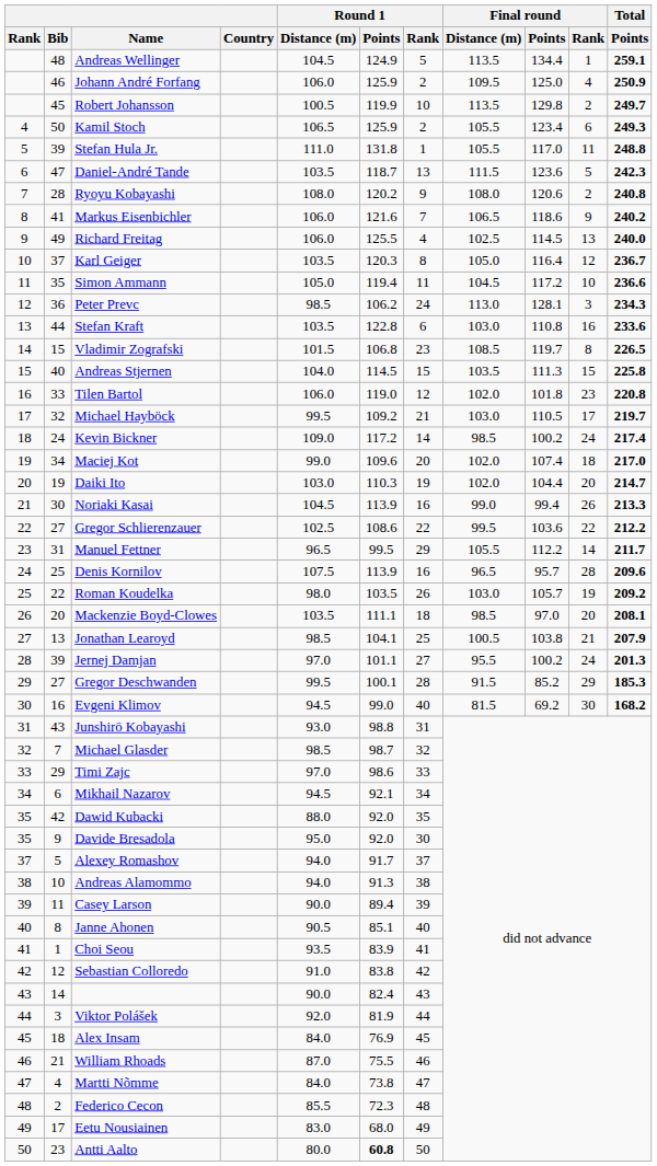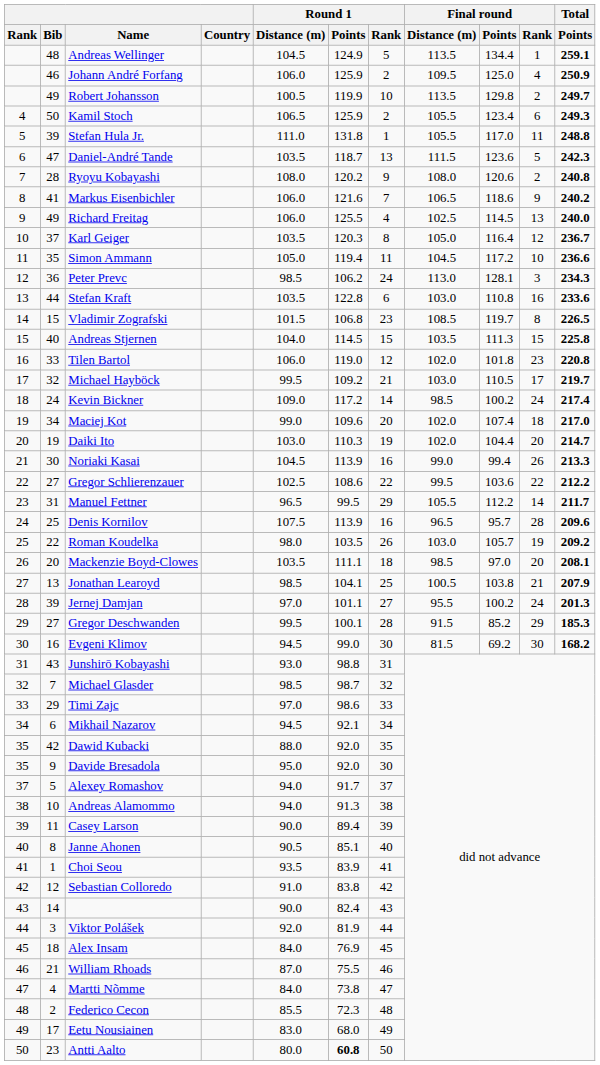 <table class="wikitable sortable" style="text-align:center">
 <tr>
 <th colspan=4></th>
 <th colspan=3>Round 1</th>
 <th colspan=3>Final round</th>
 <th>Total</th>
 </tr>
 <tr>
 <th>Rank</th>
 <th>Bib</th>
 <th>Name</th>
 <th>Country</th>
 <th>Distance (m)</th>
 <th>Points</th>
 <th>Rank</th>
 <th>Distance (m)</th>
 <th>Points</th>
 <th>Rank</th>
 <th>Points</th>
 </tr>
 <tr>
 <td></td>
 <td>48</td>
 <td align="left"><a href='#'>Andreas Wellinger</a></td>
 <td align="left"></td>
 <td>104.5</td>
 <td>124.9</td>
 <td>5</td>
 <td>113.5</td>
 <td>134.4</td>
 <td>1</td>
 <td><strong>259.1</strong></td>
 </tr>
 <tr>
 <td></td>
 <td>46</td>
 <td align="left"><a href='#'>Johann André Forfang</a></td>
 <td align="left"></td>
 <td>106.0</td>
 <td>125.9</td>
 <td>2</td>
 <td>109.5</td>
 <td>125.0</td>
 <td>4</td>
 <td><strong>250.9</strong></td>
 </tr>
 <tr>
 <td></td>
-<td>45</td>
+<td>49</td>
 <td align="left"><a href='#'>Robert Johansson</a></td>
 <td align="left"></td>
 <td>100.5</td>
 <td>119.9</td>
 <td>10</td>
 <td>113.5</td>
 <td>129.8</td>
 <td>2</td>
 <td><strong>249.7</strong></td>
 </tr>
 <tr>
 <td>4</td>
 <td>50</td>
 <td align="left"><a href='#'>Kamil Stoch</a></td>
 <td align="left"></td>
 <td>106.5</td>
 <td>125.9</td>
 <td>2</td>
 <td>105.5</td>
 <td>123.4</td>
 <td>6</td>
 <td><strong>249.3</strong></td>
 </tr>
 <tr>
 <td>5</td>
 <td>39</td>
 <td align="left"><a href='#'>Stefan Hula Jr.</a></td>
 <td align="left"></td>
 <td>111.0</td>
 <td>131.8</td>
 <td>1</td>
 <td>105.5</td>
 <td>117.0</td>
 <td>11</td>
 <td><strong>248.8</strong></td>
 </tr>
 <tr>
 <td>6</td>
 <td>47</td>
 <td align="left"><a href='#'>Daniel-André Tande</a></td>
 <td align="left"></td>
 <td>103.5</td>
 <td>118.7</td>
 <td>13</td>
 <td>111.5</td>
 <td>123.6</td>
 <td>5</td>
 <td><strong>242.3</strong></td>
 </tr>
 <tr>
 <td>7</td>
 <td>28</td>
 <td align="left"><a href='#'>Ryoyu Kobayashi</a></td>
 <td align="left"></td>
 <td>108.0</td>
 <td>120.2</td>
 <td>9</td>
 <td>108.0</td>
 <td>120.6</td>
 <td>2</td>
 <td><strong>240.8</strong></td>
 </tr>
 <tr>
 <td>8</td>
 <td>41</td>
 <td align="left"><a href='#'>Markus Eisenbichler</a></td>
 <td align="left"></td>
 <td>106.0</td>
 <td>121.6</td>
 <td>7</td>
 <td>106.5</td>
 <td>118.6</td>
 <td>9</td>
 <td><strong>240.2</strong></td>
 </tr>
 <tr>
 <td>9</td>
 <td>49</td>
 <td align="left"><a href='#'>Richard Freitag</a></td>
 <td align="left"></td>
 <td>106.0</td>
 <td>125.5</td>
 <td>4</td>
 <td>102.5</td>
 <td>114.5</td>
 <td>13</td>
 <td><strong>240.0</strong></td>
 </tr>
 <tr>
 <td>10</td>
 <td>37</td>
 <td align="left"><a href='#'>Karl Geiger</a></td>
 <td align="left"></td>
 <td>103.5</td>
 <td>120.3</td>
 <td>8</td>
 <td>105.0</td>
 <td>116.4</td>
 <td>12</td>
 <td><strong>236.7</strong></td>
 </tr>
 <tr>
 <td>11</td>
 <td>35</td>
 <td align="left"><a href='#'>Simon Ammann</a></td>
 <td align="left"></td>
 <td>105.0</td>
 <td>119.4</td>
 <td>11</td>
 <td>104.5</td>
 <td>117.2</td>
 <td>10</td>
 <td><strong>236.6</strong></td>
 </tr>
 <tr>
 <td>12</td>
 <td>36</td>
 <td align="left"><a href='#'>Peter Prevc</a></td>
 <td align="left"></td>
 <td>98.5</td>
 <td>106.2</td>
 <td>24</td>
 <td>113.0</td>
 <td>128.1</td>
 <td>3</td>
 <td><strong>234.3</strong></td>
 </tr>
 <tr>
 <td>13</td>
 <td>44</td>
 <td align="left"><a href='#'>Stefan Kraft</a></td>
 <td align="left"></td>
 <td>103.5</td>
 <td>122.8</td>
 <td>6</td>
 <td>103.0</td>
 <td>110.8</td>
 <td>16</td>
 <td><strong>233.6</strong></td>
 </tr>
 <tr>
 <td>14</td>
 <td>15</td>
 <td align="left"><a href='#'>Vladimir Zografski</a></td>
 <td align="left"></td>
 <td>101.5</td>
 <td>106.8</td>
 <td>23</td>
 <td>108.5</td>
 <td>119.7</td>
 <td>8</td>
 <td><strong>226.5</strong></td>
 </tr>
 <tr>
 <td>15</td>
 <td>40</td>
 <td align="left"><a href='#'>Andreas Stjernen</a></td>
 <td align="left"></td>
 <td>104.0</td>
 <td>114.5</td>
 <td>15</td>
 <td>103.5</td>
 <td>111.3</td>
 <td>15</td>
 <td><strong>225.8</strong></td>
 </tr>
 <tr>
 <td>16</td>
 <td>33</td>
 <td align="left"><a href='#'>Tilen Bartol</a></td>
 <td align="left"></td>
 <td>106.0</td>
 <td>119.0</td>
 <td>12</td>
 <td>102.0</td>
 <td>101.8</td>
 <td>23</td>
 <td><strong>220.8</strong></td>
 </tr>
 <tr>
 <td>17</td>
 <td>32</td>
 <td align="left"><a href='#'>Michael Hayböck</a></td>
 <td align="left"></td>
 <td>99.5</td>
 <td>109.2</td>
 <td>21</td>
 <td>103.0</td>
 <td>110.5</td>
 <td>17</td>
 <td><strong>219.7</strong></td>
 </tr>
 <tr>
 <td>18</td>
 <td>24</td>
 <td align="left"><a href='#'>Kevin Bickner</a></td>
 <td align="left"></td>
 <td>109.0</td>
 <td>117.2</td>
 <td>14</td>
 <td>98.5</td>
 <td>100.2</td>
 <td>24</td>
 <td><strong>217.4</strong></td>
 </tr>
 <tr>
 <td>19</td>
 <td>34</td>
 <td align="left"><a href='#'>Maciej Kot</a></td>
 <td align="left"></td>
 <td>99.0</td>
 <td>109.6</td>
 <td>20</td>
 <td>102.0</td>
 <td>107.4</td>
 <td>18</td>
 <td><strong>217.0</strong></td>
 </tr>
 <tr>
 <td>20</td>
 <td>19</td>
 <td align="left"><a href='#'>Daiki Ito</a></td>
 <td align="left"></td>
 <td>103.0</td>
 <td>110.3</td>
 <td>19</td>
 <td>102.0</td>
 <td>104.4</td>
 <td>20</td>
 <td><strong>214.7</strong></td>
 </tr>
 <tr>
 <td>21</td>
 <td>30</td>
 <td align="left"><a href='#'>Noriaki Kasai</a></td>
 <td align="left"></td>
 <td>104.5</td>
 <td>113.9</td>
 <td>16</td>
 <td>99.0</td>
 <td>99.4</td>
 <td>26</td>
 <td><strong>213.3</strong></td>
 </tr>
 <tr>
 <td>22</td>
 <td>27</td>
 <td align="left"><a href='#'>Gregor Schlierenzauer</a></td>
 <td align="left"></td>
 <td>102.5</td>
 <td>108.6</td>
 <td>22</td>
 <td>99.5</td>
 <td>103.6</td>
 <td>22</td>
 <td><strong>212.2</strong></td>
 </tr>
 <tr>
 <td>23</td>
 <td>31</td>
 <td align="left"><a href='#'>Manuel Fettner</a></td>
 <td align="left"></td>
 <td>96.5</td>
 <td>99.5</td>
 <td>29</td>
 <td>105.5</td>
 <td>112.2</td>
 <td>14</td>
 <td><strong>211.7</strong></td>
 </tr>
 <tr>
 <td>24</td>
 <td>25</td>
 <td align="left"><a href='#'>Denis Kornilov</a></td>
 <td align="left"></td>
 <td>107.5</td>
 <td>113.9</td>
 <td>16</td>
 <td>96.5</td>
 <td>95.7</td>
 <td>28</td>
 <td><strong>209.6</strong></td>
 </tr>
 <tr>
 <td>25</td>
 <td>22</td>
 <td align="left"><a href='#'>Roman Koudelka</a></td>
 <td align="left"></td>
 <td>98.0</td>
 <td>103.5</td>
 <td>26</td>
 <td>103.0</td>
 <td>105.7</td>
 <td>19</td>
 <td><strong>209.2</strong></td>
 </tr>
 <tr>
 <td>26</td>
 <td>20</td>
 <td align="left"><a href='#'>Mackenzie Boyd-Clowes</a></td>
 <td align="left"></td>
 <td>103.5</td>
 <td>111.1</td>
 <td>18</td>
 <td>98.5</td>
 <td>97.0</td>
 <td>20</td>
 <td><strong>208.1</strong></td>
 </tr>
 <tr>
 <td>27</td>
 <td>13</td>
 <td align="left"><a href='#'>Jonathan Learoyd</a></td>
 <td align="left"></td>
 <td>98.5</td>
 <td>104.1</td>
 <td>25</td>
 <td>100.5</td>
 <td>103.8</td>
 <td>21</td>
 <td><strong>207.9</strong></td>
 </tr>
 <tr>
 <td>28</td>
 <td>39</td>
 <td align="left"><a href='#'>Jernej Damjan</a></td>
 <td align="left"></td>
 <td>97.0</td>
 <td>101.1</td>
 <td>27</td>
 <td>95.5</td>
 <td>100.2</td>
 <td>24</td>
 <td><strong>201.3</strong></td>
 </tr>
 <tr>
 <td>29</td>
 <td>27</td>
 <td align="left"><a href='#'>Gregor Deschwanden</a></td>
 <td align="left"></td>
 <td>99.5</td>
 <td>100.1</td>
 <td>28</td>
 <td>91.5</td>
 <td>85.2</td>
 <td>29</td>
 <td><strong>185.3</strong></td>
 </tr>
 <tr>
 <td>30</td>
 <td>16</td>
 <td align="left"><a href='#'>Evgeni Klimov</a></td>
 <td align="left"></td>
 <td>94.5</td>
 <td>99.0</td>
-<td>40</td>
+<td>30</td>
 <td>81.5</td>
 <td>69.2</td>
 <td>30</td>
 <td><strong>168.2</strong></td>
 </tr>
 <tr>
 <td>31</td>
 <td>43</td>
 <td align="left"><a href='#'>Junshirō Kobayashi</a></td>
 <td align="left"></td>
 <td>93.0</td>
 <td>98.8</td>
 <td>31</td>
 <td rowspan=20 colspan=4>did not advance</td>
 </tr>
 <tr>
 <td>32</td>
 <td>7</td>
 <td align="left"><a href='#'>Michael Glasder</a></td>
 <td align="left"></td>
 <td>98.5</td>
 <td>98.7</td>
 <td>32</td>
 </tr>
 <tr>
 <td>33</td>
 <td>29</td>
 <td align="left"><a href='#'>Timi Zajc</a></td>
 <td align="left"></td>
 <td>97.0</td>
 <td>98.6</td>
 <td>33</td>
 </tr>
 <tr>
 <td>34</td>
 <td>6</td>
 <td align="left"><a href='#'>Mikhail Nazarov</a></td>
 <td align="left"></td>
 <td>94.5</td>
 <td>92.1</td>
 <td>34</td>
 </tr>
 <tr>
 <td>35</td>
 <td>42</td>
 <td align="left"><a href='#'>Dawid Kubacki</a></td>
 <td align="left"></td>
 <td>88.0</td>
 <td>92.0</td>
 <td>35</td>
 </tr>
 <tr>
 <td>35</td>
 <td>9</td>
 <td align="left"><a href='#'>Davide Bresadola</a></td>
 <td align="left"></td>
 <td>95.0</td>
 <td>92.0</td>
 <td>30</td>
 </tr>
 <tr>
 <td>37</td>
 <td>5</td>
 <td align="left"><a href='#'>Alexey Romashov</a></td>
 <td align="left"></td>
 <td>94.0</td>
 <td>91.7</td>
 <td>37</td>
 </tr>
 <tr>
 <td>38</td>
 <td>10</td>
 <td align="left"><a href='#'>Andreas Alamommo</a></td>
 <td align="left"></td>
 <td>94.0</td>
 <td>91.3</td>
 <td>38</td>
 </tr>
 <tr>
 <td>39</td>
 <td>11</td>
 <td align="left"><a href='#'>Casey Larson</a></td>
 <td align="left"></td>
 <td>90.0</td>
 <td>89.4</td>
 <td>39</td>
 </tr>
 <tr>
 <td>40</td>
 <td>8</td>
 <td align="left"><a href='#'>Janne Ahonen</a></td>
 <td align="left"></td>
 <td>90.5</td>
 <td>85.1</td>
 <td>40</td>
 </tr>
 <tr>
 <td>41</td>
 <td>1</td>
 <td align="left"><a href='#'>Choi Seou</a></td>
 <td align="left"></td>
 <td>93.5</td>
 <td>83.9</td>
 <td>41</td>
 </tr>
 <tr>
 <td>42</td>
 <td>12</td>
 <td align="left"><a href='#'>Sebastian Colloredo</a></td>
 <td align="left"></td>
 <td>91.0</td>
 <td>83.8</td>
 <td>42</td>
 </tr>
 <tr>
 <td>43</td>
 <td>14</td>
 <td align="left"></td>
 <td align="left"></td>
 <td>90.0</td>
 <td>82.4</td>
 <td>43</td>
 </tr>
 <tr>
 <td>44</td>
 <td>3</td>
 <td align="left"><a href='#'>Viktor Polášek</a></td>
 <td align="left"></td>
 <td>92.0</td>
 <td>81.9</td>
 <td>44</td>
 </tr>
 <tr>
 <td>45</td>
 <td>18</td>
 <td align="left"><a href='#'>Alex Insam</a></td>
 <td align="left"></td>
 <td>84.0</td>
 <td>76.9</td>
 <td>45</td>
 </tr>
 <tr>
 <td>46</td>
 <td>21</td>
 <td align="left"><a href='#'>William Rhoads</a></td>
 <td align="left"></td>
 <td>87.0</td>
 <td>75.5</td>
 <td>46</td>
 </tr>
 <tr>
 <td>47</td>
 <td>4</td>
 <td align="left"><a href='#'>Martti Nõmme</a></td>
 <td align="left"></td>
 <td>84.0</td>
 <td>73.8</td>
 <td>47</td>
 </tr>
 <tr>
 <td>48</td>
 <td>2</td>
 <td align="left"><a href='#'>Federico Cecon</a></td>
 <td align="left"></td>
 <td>85.5</td>
 <td>72.3</td>
 <td>48</td>
 </tr>
 <tr>
 <td>49</td>
 <td>17</td>
 <td align="left"><a href='#'>Eetu Nousiainen</a></td>
 <td align="left"></td>
 <td>83.0</td>
 <td>68.0</td>
 <td>49</td>
 </tr>
 <tr>
 <td>50</td>
 <td>23</td>
 <td align="left"><a href='#'>Antti Aalto</a></td>
 <td align="left"></td>
 <td>80.0</td>
 <td><strong>60.8</strong></td>
 <td>50</td>
 </tr>
 </table>
